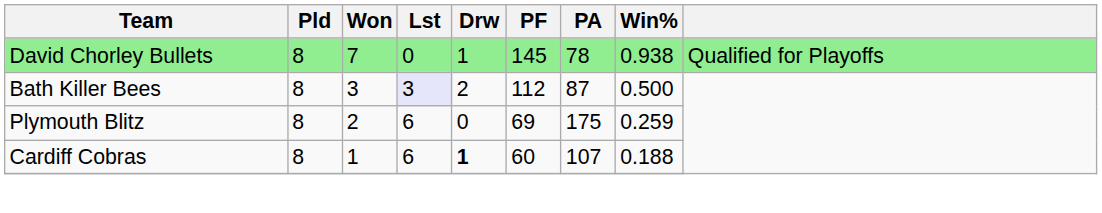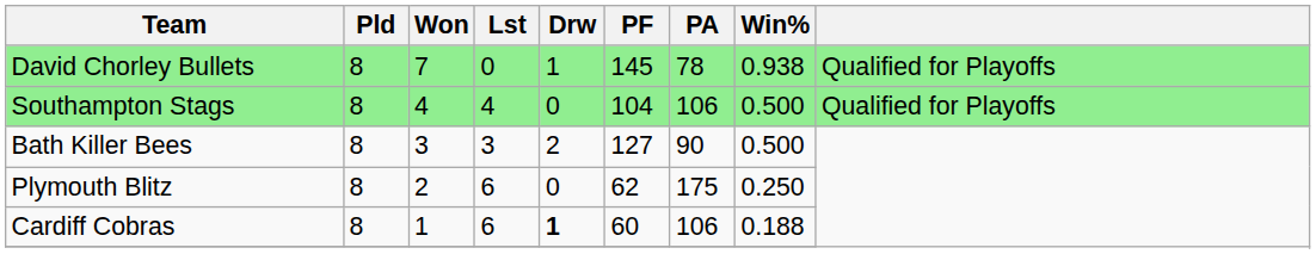 <table class="wikitable" width=65%">
 <tr>
 <th width=26%>Team</th>
 <th width=5%>Pld</th>
 <th width=5%>Won</th>
 <th width=5%>Lst</th>
 <th width=5%>Drw</th>
 <th width=5%>PF</th>
 <th width=5%>PA</th>
 <th width=6%>Win%</th>
 <th width=38%></th>
 </tr>
 <tr style="background:lightgreen">
 <td>David Chorley Bullets</td>
 <td>8</td>
 <td>7</td>
 <td>0</td>
 <td>1</td>
 <td>145</td>
 <td>78</td>
 <td>0.938</td>
 <td>Qualified for Playoffs</td>
 </tr>
+<tr style="background:lightgreen">
+<td>Southampton Stags</td>
+<td>8</td>
+<td>4</td>
+<td>4</td>
+<td>0</td>
+<td>104</td>
+<td>106</td>
+<td>0.500</td>
+<td>Qualified for Playoffs</td>
+</tr>
 <tr>
 <td>Bath Killer Bees</td>
 <td>8</td>
 <td>3</td>
-<td style="background: lavender;">3</td>
+<td>3</td>
 <td>2</td>
-<td>112</td>
-<td>87</td>
+<td>127</td>
+<td>90</td>
 <td>0.500</td>
 </tr>
 <tr>
 <td>Plymouth Blitz</td>
 <td>8</td>
 <td>2</td>
 <td>6</td>
 <td>0</td>
-<td>69</td>
+<td>62</td>
 <td>175</td>
-<td>0.259</td>
+<td>0.250</td>
 </tr>
 <tr>
 <td>Cardiff Cobras</td>
 <td>8</td>
 <td>1</td>
 <td>6</td>
 <td><strong>1</strong></td>
 <td>60</td>
-<td>107</td>
+<td>106</td>
 <td>0.188</td>
 </tr>
 <tr>
 </tr>
 </table>
